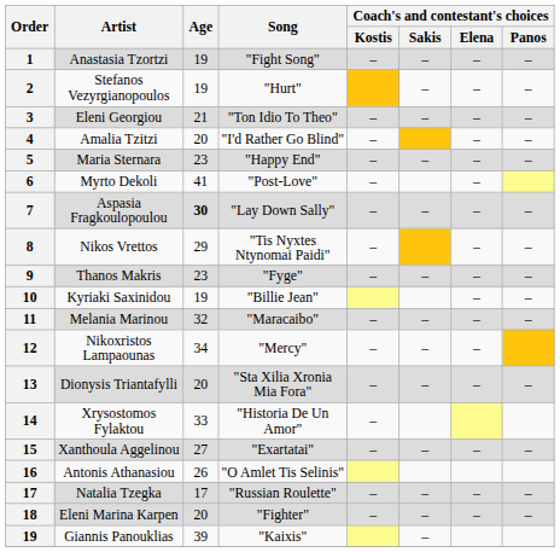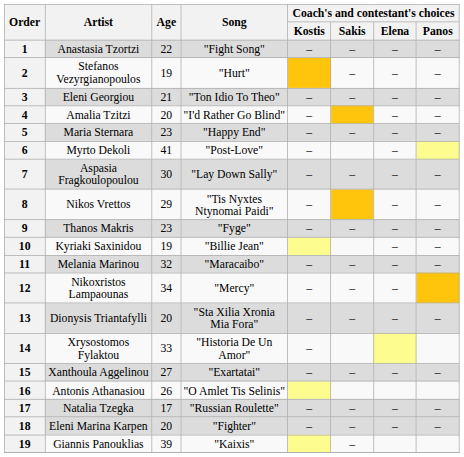 <table class="wikitable" style="text-align:center; line-height:17px; width:100%;">
 <tr>
 <th scope="col" rowspan="2" width="05%">Order</th>
 <th scope="col" rowspan="2" width="20%">Artist</th>
 <th scope="col" rowspan="2" width="05%">Age</th>
 <th scope="col" rowspan="2" width="20%">Song</th>
 <th scope="col" colspan="4" width="32%">Coach's and contestant's choices</th>
 </tr>
 <tr>
 <th width="08%">Kostis</th>
 <th width="08%">Sakis</th>
 <th width="08%">Elena</th>
 <th width="08%">Panos</th>
 </tr>
 <tr style="background: #DCDCDC;" |>
 <th>1</th>
 <td>Anastasia Tzortzi</td>
-<td>19</td>
+<td>22</td>
 <td>"Fight Song"</td>
 <td>–</td>
 <td>–</td>
 <td>–</td>
 <td>–</td>
 </tr>
 <tr>
 <th>2</th>
 <td>Stefanos Vezyrgianopoulos</td>
 <td>19</td>
 <td>"Hurt"</td>
 <td style="background: #FFC50C;"></td>
 <td>–</td>
 <td>–</td>
 <td>–</td>
 </tr>
 <tr style="background: #DCDCDC;" |>
 <th>3</th>
 <td>Eleni Georgiou</td>
 <td>21</td>
 <td>"Ton Idio To Theo"</td>
 <td>–</td>
 <td>–</td>
 <td>–</td>
 <td>–</td>
 </tr>
 <tr>
 <th>4</th>
 <td>Amalia Tzitzi</td>
 <td>20</td>
 <td>"I'd Rather Go Blind"</td>
 <td>–</td>
 <td style="background: #FFC50C;"></td>
 <td>–</td>
 <td>–</td>
 </tr>
 <tr style="background: #DCDCDC;" |>
 <th>5</th>
 <td>Maria Sternara</td>
 <td>23</td>
 <td>"Happy End"</td>
 <td>–</td>
 <td>–</td>
 <td>–</td>
 <td>–</td>
 </tr>
 <tr>
 <th>6</th>
 <td>Myrto Dekoli</td>
 <td>41</td>
 <td>"Post-Love"</td>
 <td>–</td>
 <td></td>
 <td>–</td>
 <td style="background: #fdfc8f;"></td>
 </tr>
 <tr style="background: #DCDCDC;" |>
 <th>7</th>
 <td>Aspasia Fragkoulopoulou</td>
-<td><strong>30</strong></td>
+<td>30</td>
 <td>"Lay Down Sally"</td>
 <td>–</td>
 <td>–</td>
 <td>–</td>
 <td>–</td>
 </tr>
 <tr>
 <th>8</th>
 <td>Nikos Vrettos</td>
 <td>29</td>
 <td>"Tis Nyxtes Ntynomai Paidi"</td>
 <td>–</td>
 <td style="background: #FFC50C;"></td>
 <td>–</td>
 <td>–</td>
 </tr>
 <tr style="background: #DCDCDC;" |>
 <th>9</th>
 <td>Thanos Makris</td>
 <td>23</td>
 <td>"Fyge"</td>
 <td>–</td>
 <td>–</td>
 <td>–</td>
 <td>–</td>
 </tr>
 <tr>
 <th>10</th>
 <td>Kyriaki Saxinidou</td>
 <td>19</td>
 <td>"Billie Jean"</td>
 <td style="background: #fdfc8f;"></td>
 <td></td>
 <td>–</td>
 <td>–</td>
 </tr>
 <tr style="background: #DCDCDC;" |>
 <th>11</th>
 <td>Melania Marinou</td>
 <td>32</td>
 <td>"Maracaibo"</td>
 <td>–</td>
 <td>–</td>
 <td>–</td>
 <td>–</td>
 </tr>
 <tr>
 <th>12</th>
 <td>Nikoxristos Lampaounas</td>
 <td>34</td>
 <td>"Mercy"</td>
 <td>–</td>
 <td>–</td>
 <td>–</td>
 <td style="background: #FFC50C;"></td>
 </tr>
 <tr style="background: #DCDCDC;" |>
 <th>13</th>
 <td>Dionysis Triantafylli</td>
 <td>20</td>
 <td>"Sta Xilia Xronia Mia Fora"</td>
 <td>–</td>
 <td>–</td>
 <td>–</td>
 <td>–</td>
 </tr>
 <tr>
 <th>14</th>
 <td>Xrysostomos Fylaktou</td>
 <td>33</td>
 <td>"Historia De Un Amor"</td>
 <td>–</td>
 <td></td>
 <td style="background: #fdfc8f;"></td>
 <td></td>
 </tr>
 <tr style="background: #DCDCDC;" |>
 <th>15</th>
 <td>Xanthoula Aggelinou</td>
 <td>27</td>
 <td>"Exartatai"</td>
 <td>–</td>
 <td>–</td>
 <td>–</td>
 <td>–</td>
 </tr>
 <tr>
 <th>16</th>
 <td>Antonis Athanasiou</td>
 <td>26</td>
 <td>"O Amlet Tis Selinis"</td>
 <td style="background: #fdfc8f;"></td>
 <td></td>
 <td></td>
 <td></td>
 </tr>
 <tr style="background: #DCDCDC;" |>
 <th>17</th>
 <td>Natalia Tzegka</td>
 <td>17</td>
 <td>"Russian Roulette"</td>
 <td>–</td>
 <td>–</td>
 <td>–</td>
 <td>–</td>
 </tr>
 <tr style="background: #DCDCDC;" |>
 <th>18</th>
 <td>Eleni Marina Karpen</td>
 <td>20</td>
 <td>"Fighter"</td>
 <td>–</td>
 <td>–</td>
 <td>–</td>
 <td>–</td>
 </tr>
 <tr>
 <th>19</th>
 <td>Giannis Panouklias</td>
 <td>39</td>
 <td>"Kaixis"</td>
 <td style="background: #fdfc8f;"></td>
 <td>–</td>
 <td></td>
 <td></td>
 </tr>
 <tr>
 </tr>
 </table>
